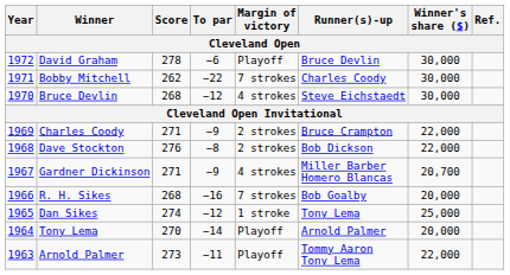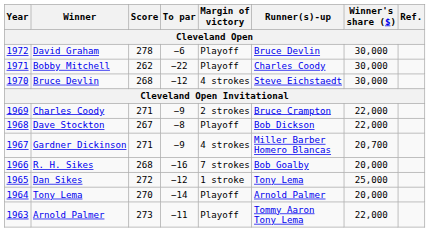 <table class=wikitable style="font-size:95%">
 <tr>
 <th>Year</th>
 <th>Winner</th>
 <th>Score</th>
 <th>To par</th>
 <th>Margin of<br>victory</th>
 <th>Runner(s)-up</th>
 <th>Winner's<br>share (<a href='#'>$</a>)</th>
 <th>Ref.</th>
 </tr>
 <tr>
 <th colspan=8>Cleveland Open</th>
 </tr>
 <tr>
 <td><a href='#'>1972</a></td>
 <td> <a href='#'>David Graham</a></td>
 <td align=center>278</td>
 <td align=center>−6</td>
 <td>Playoff</td>
 <td> <a href='#'>Bruce Devlin</a></td>
 <td align=center>30,000</td>
 <td></td>
 </tr>
 <tr>
 <td><a href='#'>1971</a></td>
 <td> <a href='#'>Bobby Mitchell</a></td>
 <td align=center>262</td>
 <td align=center>−22</td>
-<td>7 strokes</td>
+<td>Playoff</td>
 <td> <a href='#'>Charles Coody</a></td>
 <td align=center>30,000</td>
 <td></td>
 </tr>
 <tr>
 <td><a href='#'>1970</a></td>
 <td> <a href='#'>Bruce Devlin</a></td>
 <td align=center>268</td>
 <td align=center>−12</td>
 <td>4 strokes</td>
 <td> <a href='#'>Steve Eichstaedt</a></td>
 <td align=center>30,000</td>
 <td></td>
 </tr>
 <tr>
 <th colspan=8>Cleveland Open Invitational</th>
 </tr>
 <tr>
 <td><a href='#'>1969</a></td>
 <td> <a href='#'>Charles Coody</a></td>
 <td align=center>271</td>
 <td align=center>−9</td>
 <td>2 strokes</td>
 <td> <a href='#'>Bruce Crampton</a></td>
 <td align=center>22,000</td>
 <td></td>
 </tr>
 <tr>
 <td><a href='#'>1968</a></td>
 <td> <a href='#'>Dave Stockton</a></td>
-<td align=center>276</td>
+<td align=center>267</td>
 <td align=center>−8</td>
-<td>2 strokes</td>
+<td>Playoff</td>
 <td> <a href='#'>Bob Dickson</a></td>
 <td align=center>22,000</td>
 <td></td>
 </tr>
 <tr>
 <td><a href='#'>1967</a></td>
 <td> <a href='#'>Gardner Dickinson</a></td>
 <td align=center>271</td>
 <td align=center>−9</td>
 <td>4 strokes</td>
 <td> <a href='#'>Miller Barber</a><br> <a href='#'>Homero Blancas</a></td>
 <td align=center>20,700</td>
 <td></td>
 </tr>
 <tr>
 <td><a href='#'>1966</a></td>
 <td> <a href='#'>R. H. Sikes</a></td>
 <td align=center>268</td>
 <td align=center>−16</td>
 <td>7 strokes</td>
 <td> <a href='#'>Bob Goalby</a></td>
 <td align=center>20,000</td>
 <td></td>
 </tr>
 <tr>
 <td><a href='#'>1965</a></td>
 <td> <a href='#'>Dan Sikes</a></td>
-<td align=center>274</td>
+<td align=center>272</td>
 <td align=center>−12</td>
 <td>1 stroke</td>
 <td> <a href='#'>Tony Lema</a></td>
 <td align=center>25,000</td>
 <td></td>
 </tr>
 <tr>
 <td><a href='#'>1964</a></td>
 <td> <a href='#'>Tony Lema</a></td>
 <td align=center>270</td>
 <td align=center>−14</td>
 <td>Playoff</td>
 <td> <a href='#'>Arnold Palmer</a></td>
 <td align=center>20,000</td>
 <td></td>
 </tr>
 <tr>
 <td><a href='#'>1963</a></td>
 <td> <a href='#'>Arnold Palmer</a></td>
 <td align=center>273</td>
 <td align=center>−11</td>
 <td>Playoff</td>
 <td> <a href='#'>Tommy Aaron</a><br> <a href='#'>Tony Lema</a></td>
 <td align=center>22,000</td>
 <td></td>
 </tr>
 </table>
